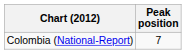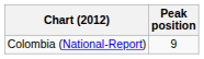 <table class="wikitable sortable">
 <tr>
 <th>Chart (2012)</th>
 <th>Peak<br>position</th>
 </tr>
 <tr>
 <td>Colombia (<a href='#'>National-Report</a>)</td>
-<td align="center">7</td>
+<td align="center">9</td>
 </tr>
 </table>
